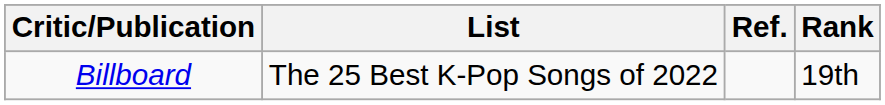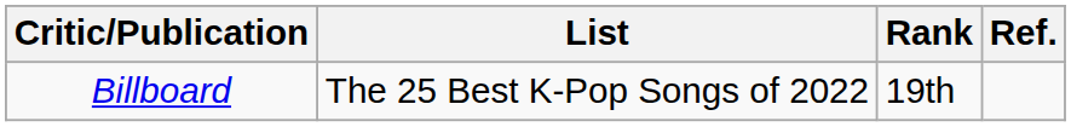 <table class="wikitable">
 <tr>
 <th>Critic/Publication</th>
 <th>List</th>
+<th>Rank</th>
 <th>Ref.</th>
-<th>Rank</th>
 </tr>
 <tr>
 <td align=center><em><a href='#'>Billboard</a></em></td>
 <td>The 25 Best K-Pop Songs of 2022</td>
+<td>19th</td>
 <td align=center></td>
-<td>19th</td>
 </tr>
 </table>
